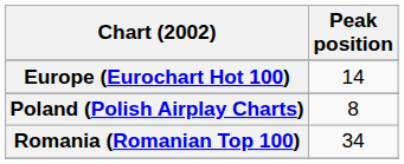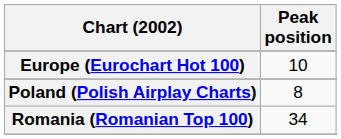 <table class="wikitable sortable plainrowheaders" style="text-align:center">
 <tr>
 <th>Chart (2002)</th>
 <th>Peak<br>position</th>
 </tr>
 <tr>
 </tr>
 <tr>
 </tr>
 <tr>
 </tr>
 <tr>
 </tr>
 <tr>
 </tr>
 <tr>
 </tr>
 <tr>
 <th scope="row">Europe (<a href='#'>Eurochart Hot 100</a>)</th>
-<td>14</td>
+<td>10</td>
 </tr>
 <tr>
 </tr>
 <tr>
 </tr>
 <tr>
 </tr>
 <tr>
 </tr>
 <tr>
 </tr>
 <tr>
 </tr>
 <tr>
 </tr>
 <tr>
 </tr>
 <tr>
 <th scope="row">Poland (<a href='#'>Polish Airplay Charts</a>)</th>
 <td>8</td>
 </tr>
 <tr>
 <th scope="row">Romania (<a href='#'>Romanian Top 100</a>)</th>
 <td>34</td>
 </tr>
 <tr>
 </tr>
 <tr>
 </tr>
 <tr>
 </tr>
 <tr>
 </tr>
 <tr>
 </tr>
 </table>
